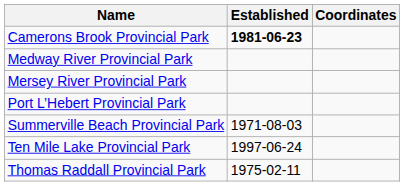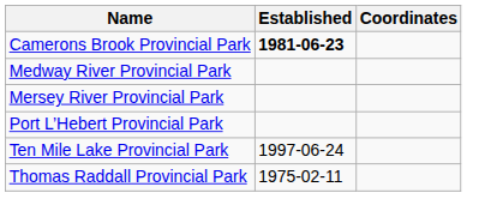 <table class='wikitable sortable'>
 <tr>
 <th>Name</th>
 <th>Established</th>
 <th>Coordinates</th>
 </tr>
 <tr>
 <td><a href='#'>Camerons Brook Provincial Park</a></td>
 <td><strong>1981-06-23</strong></td>
 <td></td>
 </tr>
 <tr>
 <td><a href='#'>Medway River Provincial Park</a></td>
 <td></td>
 <td></td>
 </tr>
 <tr>
 <td><a href='#'>Mersey River Provincial Park</a></td>
 <td></td>
 <td></td>
 </tr>
 <tr>
 <td><a href='#'>Port L’Hebert Provincial Park</a></td>
 <td></td>
 <td></td>
 </tr>
 <tr>
-<td><a href='#'>Summerville Beach Provincial Park</a></td>
-<td>1971-08-03</td>
-<td></td>
-</tr>
-<tr>
 <td><a href='#'>Ten Mile Lake Provincial Park</a></td>
 <td>1997-06-24</td>
 <td></td>
 </tr>
 <tr>
 <td><a href='#'>Thomas Raddall Provincial Park</a></td>
 <td>1975-02-11</td>
 <td></td>
 </tr>
 </table>
